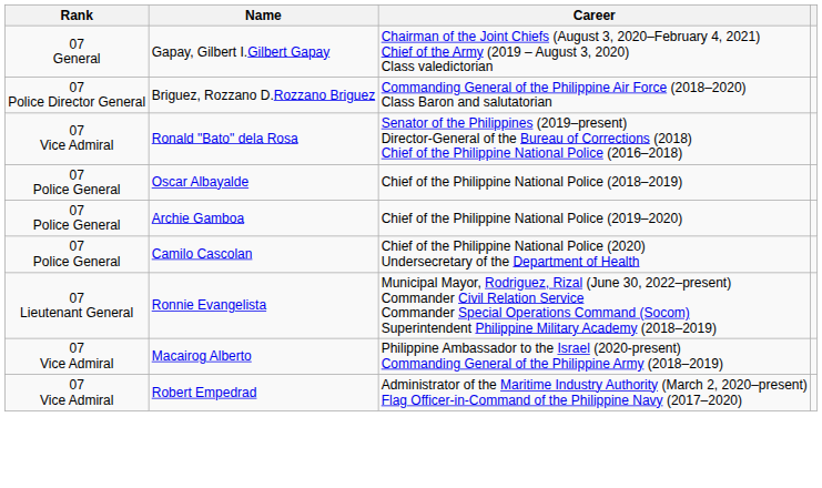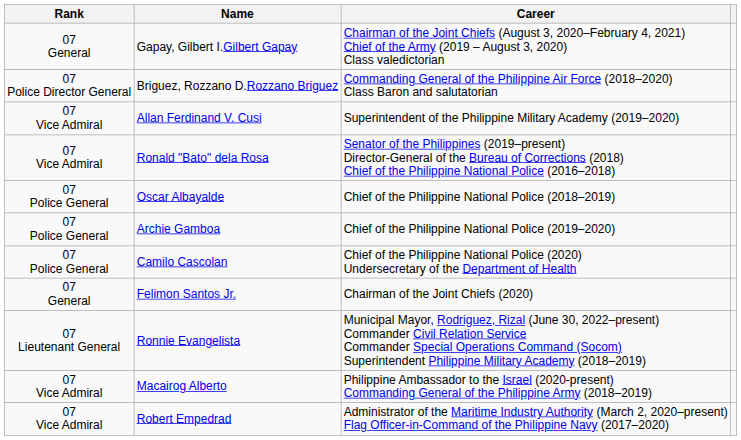 <table class="wikitable sortable" border="1">
 <tr>
 <th scope="col" align = "center">Rank</th>
 <th scope="col" align = "center">Name</th>
 <th scope="col" class="unsortable">Career</th>
 <th scope="col" class="unsortable"></th>
 </tr>
 <tr>
 <td scope="row" align = "center"><span>07</span><br>General</td>
 <td><span>Gapay, Gilbert I.</span><a href='#'>Gilbert Gapay</a></td>
 <td><a href='#'>Chairman of the Joint Chiefs</a> (August 3, 2020–February 4, 2021)<br><a href='#'>Chief of the Army</a> (2019 – August 3, 2020)<br>Class valedictorian</td>
 <td></td>
 </tr>
 <tr>
 <td scope="row" align = "center"><span>07</span><br>Police Director General</td>
 <td><span>Briguez, Rozzano D.</span><a href='#'>Rozzano Briguez</a></td>
 <td><a href='#'>Commanding General of the Philippine Air Force</a> (2018–2020)<br>Class Baron and salutatorian</td>
+<td></td>
+</tr>
+<tr>
+<td scope="row" align = "center"><span>07</span><br>Vice Admiral</td>
+<td><a href='#'>Allan Ferdinand V. Cusi</a></td>
+<td>Superintendent of the Philippine Military Academy (2019–2020)</td>
 <td></td>
 </tr>
 <tr>
 <td scope="row" align = "center"><span>07</span><br>Vice Admiral</td>
 <td><a href='#'>Ronald "Bato" dela Rosa</a></td>
 <td><a href='#'>Senator of the Philippines</a> (2019–present)<br>Director-General of the <a href='#'>Bureau of Corrections</a> (2018) <br> <a href='#'>Chief of the Philippine National Police</a> (2016–2018)</td>
 <td></td>
 </tr>
 <tr>
 <td scope="row" align = "center"><span>07</span><br>Police General</td>
 <td><a href='#'>Oscar Albayalde</a></td>
 <td>Chief of the Philippine National Police (2018–2019)</td>
 <td></td>
 </tr>
 <tr>
 <td scope="row" align = "center"><span>07</span><br>Police General</td>
 <td><a href='#'>Archie Gamboa</a></td>
 <td>Chief of the Philippine National Police (2019–2020)</td>
 <td></td>
 </tr>
 <tr>
 <td scope="row" align = "center"><span>07</span><br>Police General</td>
 <td><a href='#'>Camilo Cascolan</a></td>
 <td>Chief of the Philippine National Police (2020)<br>Undersecretary of the <a href='#'>Department of Health</a></td>
 <td></td>
 </tr>
 <tr>
+<td scope="row" align = "center"><span>07</span><br>General</td>
+<td><a href='#'>Felimon Santos Jr.</a></td>
+<td>Chairman of the Joint Chiefs (2020)</td>
+<td></td>
+</tr>
+<tr>
 <td scope="row" align = "center"><span>07</span><br>Lieutenant General</td>
 <td><a href='#'>Ronnie Evangelista</a></td>
 <td>Municipal Mayor, <a href='#'>Rodriguez, Rizal</a> (June 30, 2022–present) <br>Commander <a href='#'>Civil Relation Service</a> <br>Commander <a href='#'>Special Operations Command (Socom)</a> <br>Superintendent <a href='#'>Philippine Military Academy</a> (2018–2019)</td>
 <td></td>
 </tr>
 <tr>
 <td scope="row" align = "center"><span>07</span><br>Vice Admiral</td>
 <td><a href='#'>Macairog Alberto</a></td>
 <td>Philippine Ambassador to the <a href='#'>Israel</a> (2020-present)<br><a href='#'>Commanding General of the Philippine Army</a> (2018–2019)</td>
 <td></td>
 </tr>
 <tr>
 <td scope="row" align = "center"><span>07</span><br>Vice Admiral</td>
 <td><a href='#'>Robert Empedrad</a></td>
 <td>Administrator of the <a href='#'>Maritime Industry Authority</a> (March 2, 2020–present)<br><a href='#'>Flag Officer-in-Command of the Philippine Navy</a> (2017–2020)</td>
 <td></td>
 </tr>
 </table>
